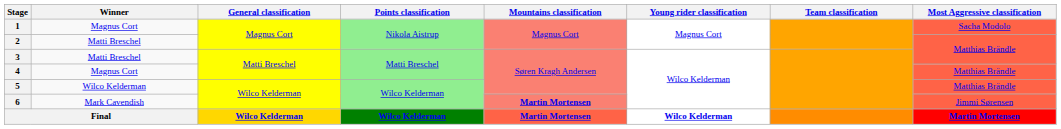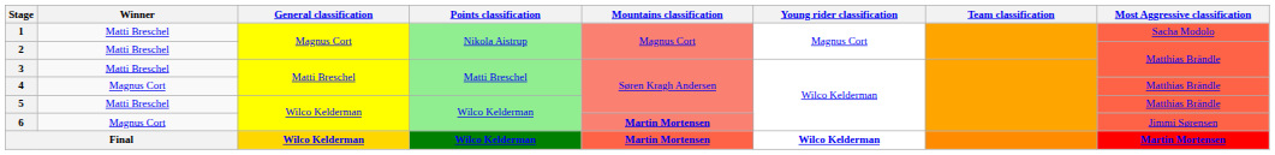 <table class="wikitable" style="text-align: center; font-size:smaller;">
 <tr>
 <th style="width:1%;">Stage</th>
 <th style="width:14%;">Winner</th>
 <th style="width:12%;"><a href='#'>General classification</a><br></th>
 <th style="width:12%;"><a href='#'>Points classification</a><br></th>
 <th style="width:12%;"><a href='#'>Mountains classification</a><br></th>
 <th style="width:12%;"><a href='#'>Young rider classification</a><br></th>
 <th style="width:12%;"><a href='#'>Team classification</a></th>
 <th style="width:12%;"><a href='#'>Most Aggressive classification</a></th>
 </tr>
 <tr>
 <th>1</th>
-<td><a href='#'>Magnus Cort</a></td>
+<td><a href='#'>Matti Breschel</a></td>
 <td style="background:yellow;" rowspan=2><a href='#'>Magnus Cort</a></td>
 <td style="background:lightgreen;" rowspan=2><a href='#'>Nikola Aistrup</a></td>
 <td style="background:salmon;" rowspan=2><a href='#'>Magnus Cort</a></td>
 <td style="background:white ;" rowspan=2><a href='#'>Magnus Cort</a></td>
 <td style="background:orange;" rowspan=2></td>
 <td style="background:tomato;"><a href='#'>Sacha Modolo</a></td>
 </tr>
 <tr>
 <th>2</th>
 <td><a href='#'>Matti Breschel</a></td>
 <td style="background:tomato;" rowspan=2><a href='#'>Matthias Brändle</a></td>
 </tr>
 <tr>
 <th>3</th>
 <td><a href='#'>Matti Breschel</a></td>
 <td style="background:yellow;" rowspan=2><a href='#'>Matti Breschel</a></td>
 <td style="background:lightgreen;" rowspan=2><a href='#'>Matti Breschel</a></td>
 <td style="background:salmon;" rowspan=3><a href='#'>Søren Kragh Andersen</a></td>
 <td style="background:white;" rowspan=4><a href='#'>Wilco Kelderman</a></td>
 <td style="background:orange;" rowspan=4></td>
 </tr>
 <tr>
 <th>4</th>
 <td><a href='#'>Magnus Cort</a></td>
 <td style="background:tomato;"><a href='#'>Matthias Brändle</a></td>
 </tr>
 <tr>
 <th>5</th>
-<td><a href='#'>Wilco Kelderman</a></td>
+<td><a href='#'>Matti Breschel</a></td>
 <td style="background:yellow;" rowspan=2><a href='#'>Wilco Kelderman</a></td>
 <td style="background:lightgreen;" rowspan=2><a href='#'>Wilco Kelderman</a></td>
 <td style="background:tomato;"><a href='#'>Matthias Brändle</a></td>
 </tr>
 <tr>
 <th>6</th>
-<td><a href='#'>Mark Cavendish</a></td>
+<td><a href='#'>Magnus Cort</a></td>
 <td style="background:salmon;"><strong><a href='#'>Martin Mortensen</a></strong></td>
 <td style="background:tomato;"><a href='#'>Jimmi Sørensen</a></td>
 </tr>
 <tr>
 <th colspan=2><strong>Final</strong></th>
 <th style="background:gold;"><a href='#'>Wilco Kelderman</a></th>
 <th style="background:green;"><a href='#'>Wilco Kelderman</a></th>
 <th style="background:tomato;"><a href='#'>Martin Mortensen</a></th>
 <th style="background:white;"><a href='#'>Wilco Kelderman</a></th>
 <th style="background:darkorange;"></th>
 <th style="background:red;"><a href='#'>Martin Mortensen</a></th>
 </tr>
 </table>
